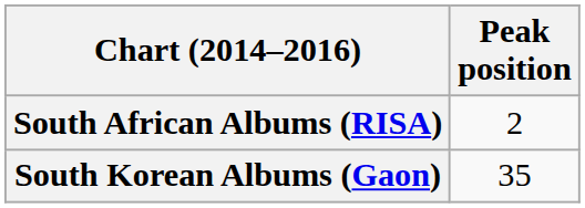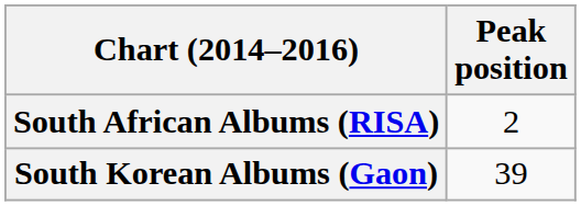 <table class="wikitable sortable plainrowheaders" style="text-align:center">
 <tr>
 <th scope="col">Chart (2014–2016)</th>
 <th scope="col">Peak<br>position</th>
 </tr>
 <tr>
 <th scope="row">South African Albums (<a href='#'>RISA</a>)</th>
 <td>2</td>
 </tr>
 <tr>
 <th scope="row">South Korean Albums (<a href='#'>Gaon</a>)</th>
-<td>35</td>
+<td>39</td>
 </tr>
 </table>
